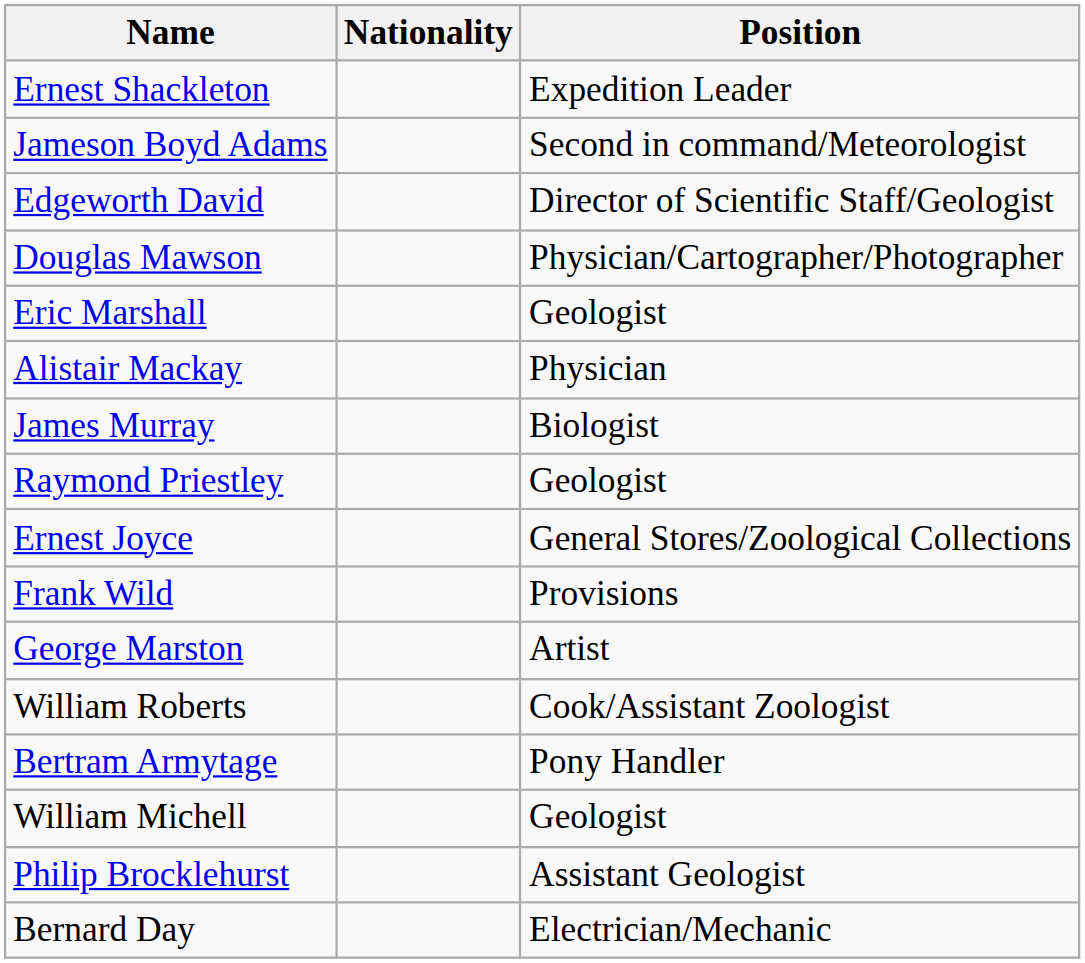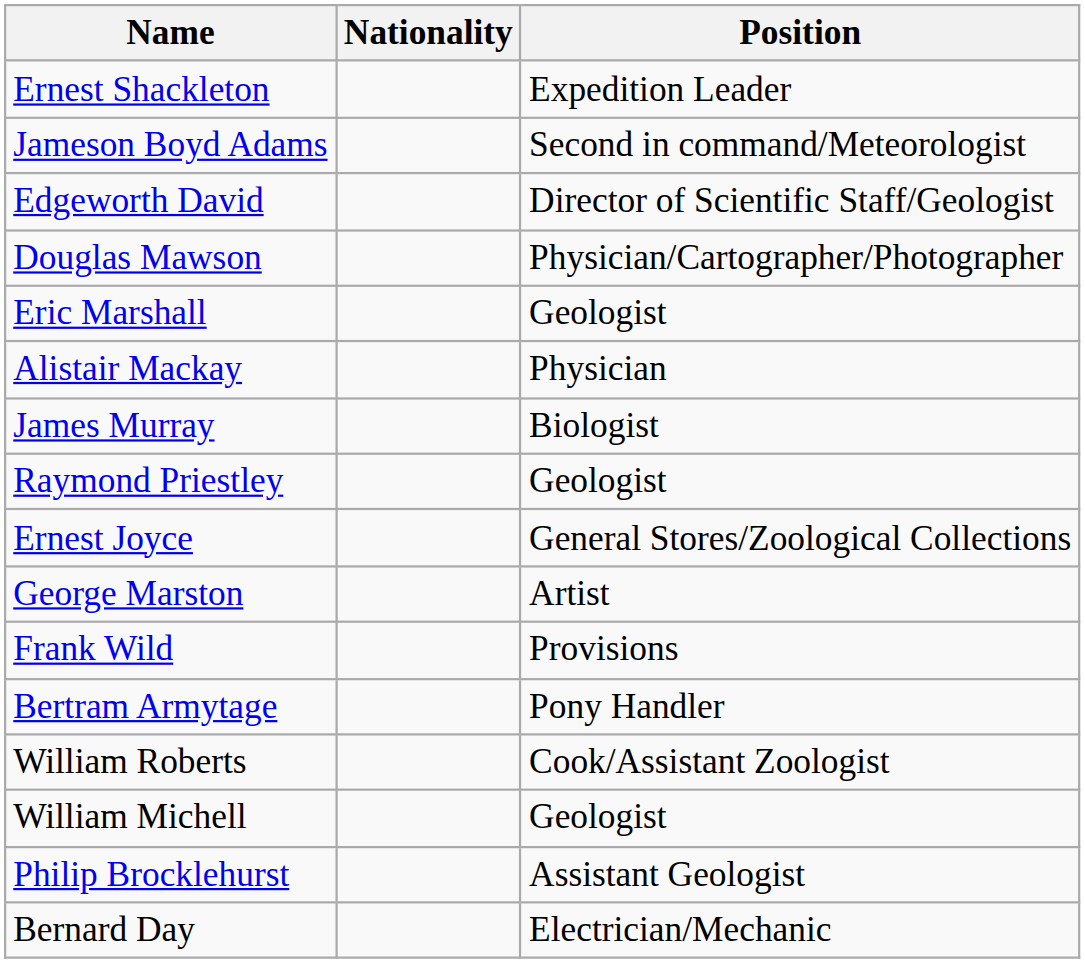 <table class="wikitable">
 <tr>
 <th>Name</th>
 <th>Nationality</th>
 <th>Position</th>
 </tr>
 <tr>
 <td><a href='#'>Ernest Shackleton</a></td>
 <td></td>
 <td>Expedition Leader</td>
 </tr>
 <tr>
 <td><a href='#'>Jameson Boyd Adams</a></td>
 <td></td>
 <td>Second in command/Meteorologist</td>
 </tr>
 <tr>
 <td><a href='#'>Edgeworth David</a></td>
 <td></td>
 <td>Director of Scientific Staff/Geologist</td>
 </tr>
 <tr>
 <td><a href='#'>Douglas Mawson</a></td>
 <td></td>
 <td>Physician/Cartographer/Photographer</td>
 </tr>
 <tr>
 <td><a href='#'>Eric Marshall</a></td>
 <td></td>
 <td>Geologist</td>
 </tr>
 <tr>
 <td><a href='#'>Alistair Mackay</a></td>
 <td></td>
 <td>Physician</td>
 </tr>
 <tr>
 <td><a href='#'>James Murray</a></td>
 <td></td>
 <td>Biologist</td>
 </tr>
 <tr>
 <td><a href='#'>Raymond Priestley</a></td>
 <td></td>
 <td>Geologist</td>
 </tr>
 <tr>
 <td><a href='#'>Ernest Joyce</a></td>
 <td></td>
 <td>General Stores/Zoological Collections</td>
 </tr>
 <tr>
+<td><a href='#'>George Marston</a></td>
+<td></td>
+<td>Artist</td>
+</tr>
+<tr>
 <td><a href='#'>Frank Wild</a></td>
 <td></td>
 <td>Provisions</td>
 </tr>
 <tr>
-<td><a href='#'>George Marston</a></td>
+<td><a href='#'>Bertram Armytage</a></td>
 <td></td>
-<td>Artist</td>
+<td>Pony Handler</td>
 </tr>
 <tr>
 <td>William Roberts</td>
 <td></td>
 <td>Cook/Assistant Zoologist</td>
-</tr>
-<tr>
-<td><a href='#'>Bertram Armytage</a></td>
-<td></td>
-<td>Pony Handler</td>
 </tr>
 <tr>
 <td>William Michell</td>
 <td></td>
 <td>Geologist</td>
 </tr>
 <tr>
 <td><a href='#'>Philip Brocklehurst</a></td>
 <td></td>
 <td>Assistant Geologist</td>
 </tr>
 <tr>
 <td>Bernard Day</td>
 <td></td>
 <td>Electrician/Mechanic</td>
 </tr>
 </table>
